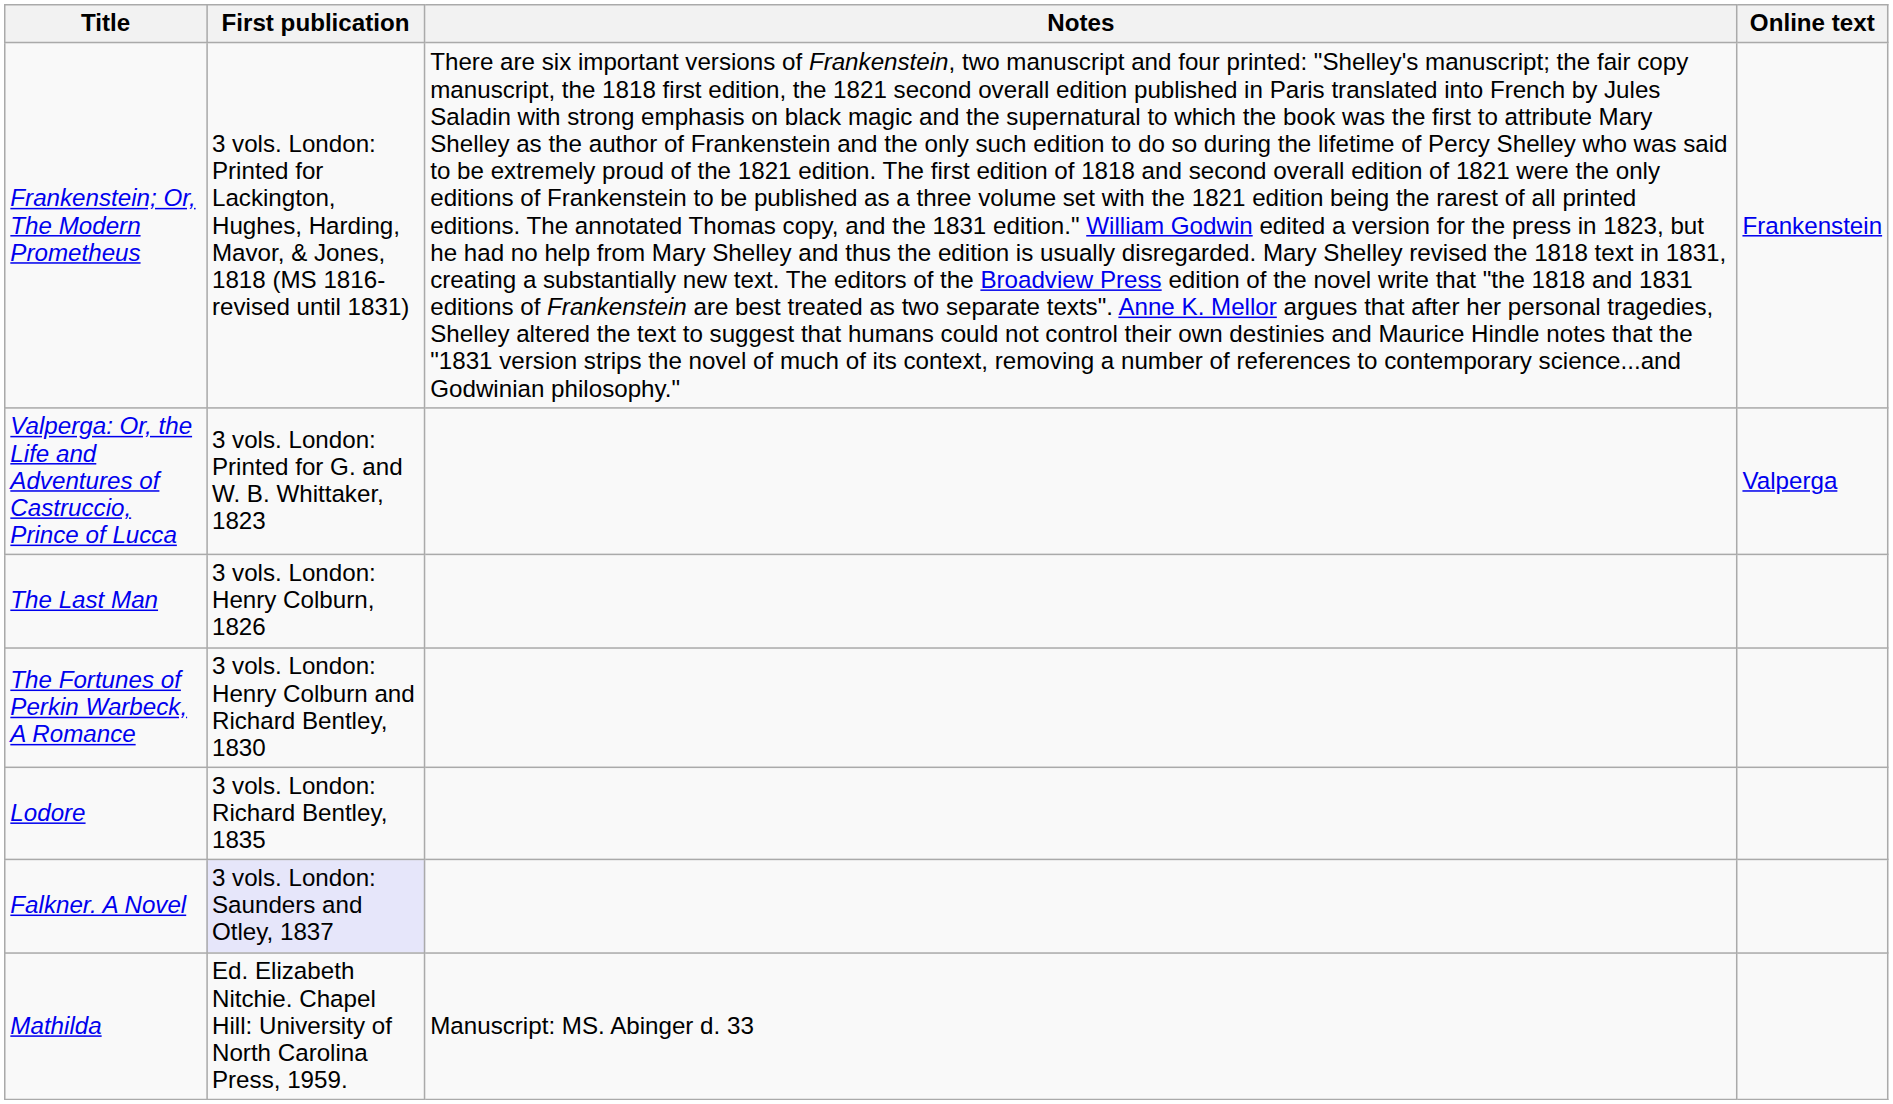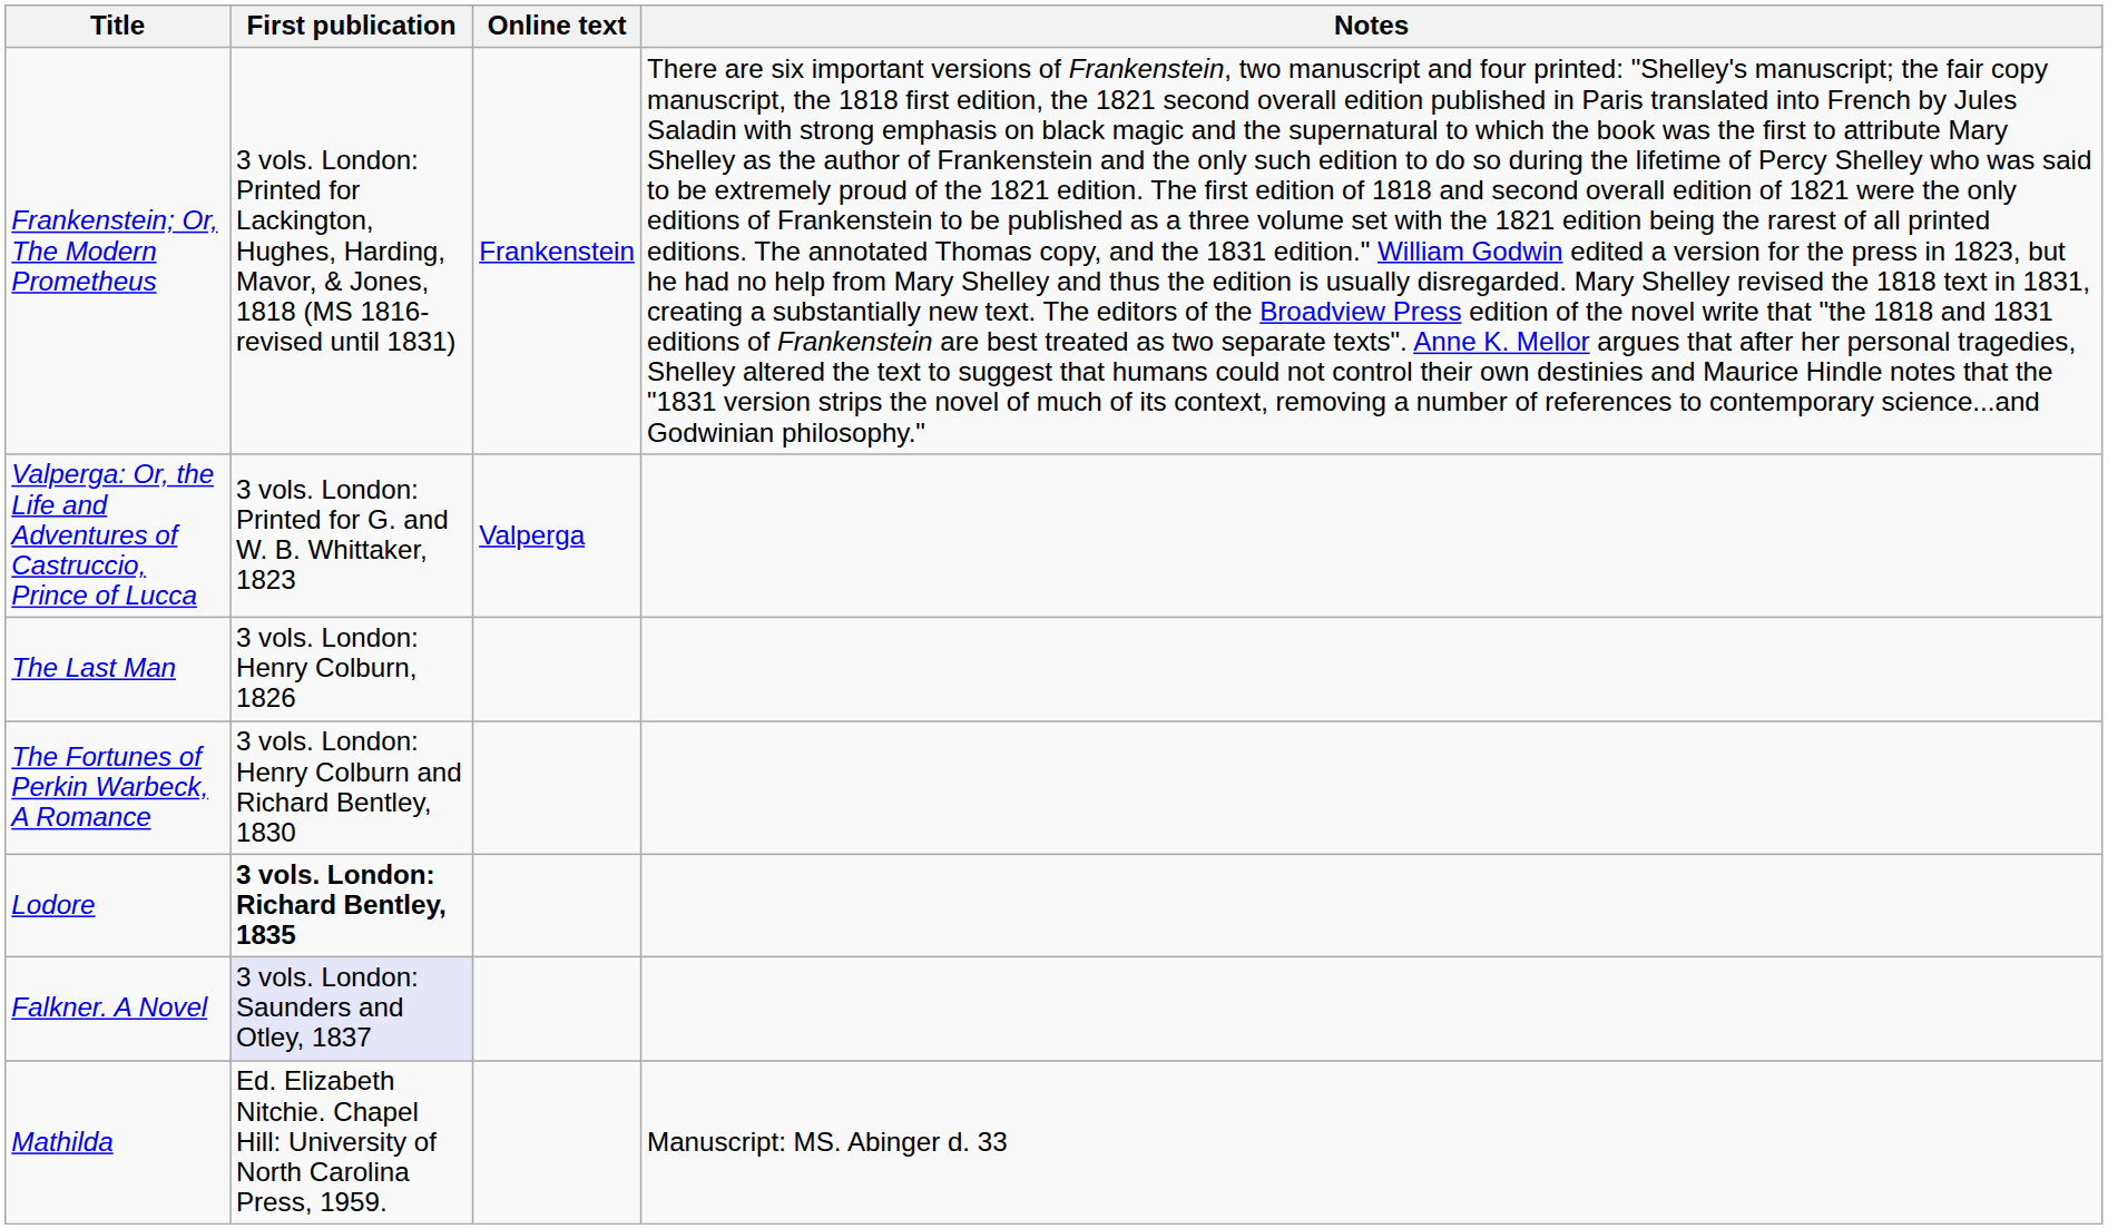 <table class="wikitable">
 <tr>
 <th>Title</th>
 <th>First publication</th>
+<th>Online text</th>
 <th>Notes</th>
-<th>Online text</th>
 </tr>
 <tr>
 <td><em><a href='#'>Frankenstein; Or, The Modern Prometheus</a></em></td>
 <td>3 vols. London: Printed for Lackington, Hughes, Harding, Mavor, & Jones, 1818 (MS 1816-revised until 1831)</td>
+<td><a href='#'>Frankenstein</a></td>
 <td>There are six important versions of <em>Frankenstein</em>, two manuscript and four printed: "Shelley's manuscript; the fair copy manuscript, the 1818 first edition, the 1821 second overall edition published in Paris translated into French by Jules Saladin with strong emphasis on black magic and the supernatural to which the book was the first to attribute Mary Shelley as the author of Frankenstein and the only such edition to do so during the lifetime of Percy Shelley who was said to be extremely proud of the 1821 edition. The first edition of 1818 and second overall edition of 1821 were the only editions of Frankenstein to be published as a three volume set with the 1821 edition being the rarest of all printed editions. The annotated Thomas copy, and the 1831 edition." <a href='#'>William Godwin</a> edited a version for the press in 1823, but he had no help from Mary Shelley and thus the edition is usually disregarded. Mary Shelley revised the 1818 text in 1831, creating a substantially new text. The editors of the <a href='#'>Broadview Press</a> edition of the novel write that "the 1818 and 1831 editions of <em>Frankenstein</em> are best treated as two separate texts". <a href='#'>Anne K. Mellor</a> argues that after her personal tragedies, Shelley altered the text to suggest that humans could not control their own destinies and Maurice Hindle notes that the "1831 version strips the novel of much of its context, removing a number of references to contemporary science...and Godwinian philosophy."</td>
-<td><a href='#'>Frankenstein</a></td>
 </tr>
 <tr>
 <td><em><a href='#'>Valperga: Or, the Life and Adventures of Castruccio, Prince of Lucca</a></em></td>
 <td>3 vols. London: Printed for G. and W. B. Whittaker, 1823</td>
+<td><a href='#'>Valperga</a></td>
 <td></td>
-<td><a href='#'>Valperga</a></td>
 </tr>
 <tr>
 <td><em><a href='#'>The Last Man</a></em></td>
 <td>3 vols. London: Henry Colburn, 1826</td>
 <td></td>
 <td></td>
 </tr>
 <tr>
 <td><em><a href='#'>The Fortunes of Perkin Warbeck, A Romance</a></em></td>
 <td>3 vols. London: Henry Colburn and Richard Bentley, 1830</td>
 <td></td>
 <td></td>
 </tr>
 <tr>
 <td><em><a href='#'>Lodore</a></em></td>
-<td>3 vols. London: Richard Bentley, 1835</td>
+<td><strong>3 vols. London: Richard Bentley, 1835</strong></td>
 <td></td>
 <td></td>
 </tr>
 <tr>
 <td><em><a href='#'>Falkner. A Novel</a></em></td>
 <td style="background: lavender;">3 vols. London: Saunders and Otley, 1837</td>
 <td></td>
 <td></td>
 </tr>
 <tr>
 <td><em><a href='#'>Mathilda</a></em></td>
 <td>Ed. Elizabeth Nitchie. Chapel Hill: University of North Carolina Press, 1959.</td>
+<td></td>
 <td>Manuscript: MS. Abinger d. 33</td>
-<td></td>
 </tr>
 </table>
